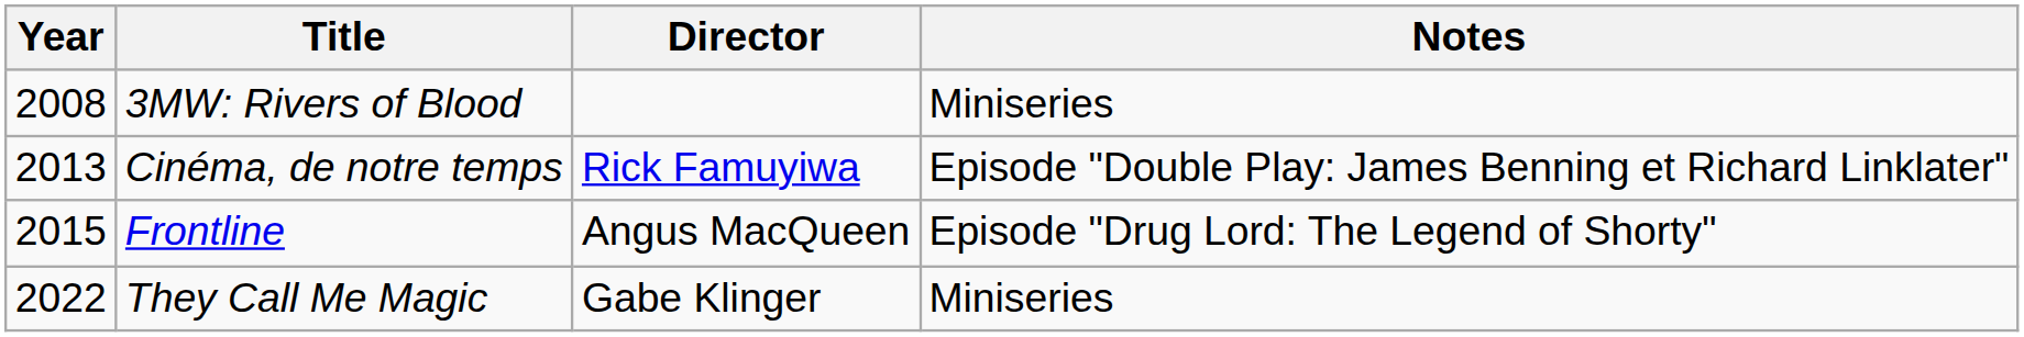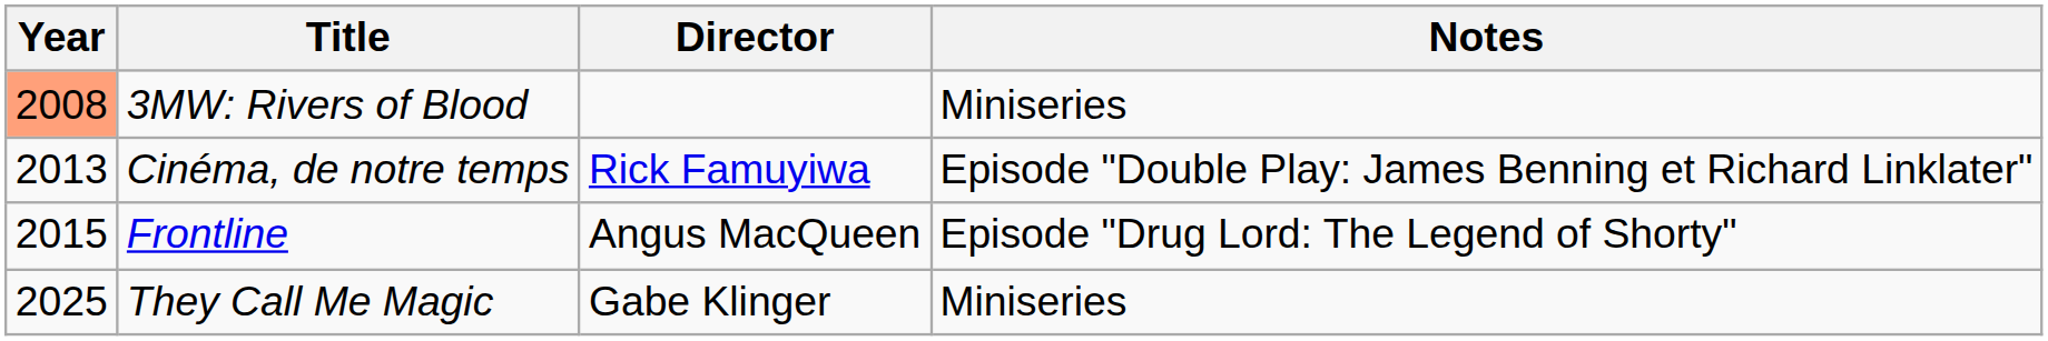 <table class="wikitable">
 <tr>
 <th>Year</th>
 <th>Title</th>
 <th>Director</th>
 <th>Notes</th>
 </tr>
 <tr>
-<td>2008</td>
+<td style="background: lightsalmon;">2008</td>
 <td><em>3MW: Rivers of Blood</em></td>
 <td></td>
 <td>Miniseries</td>
 </tr>
 <tr>
 <td>2013</td>
 <td><em>Cinéma, de notre temps</em></td>
 <td><a href='#'>Rick Famuyiwa</a></td>
 <td>Episode "Double Play: James Benning et Richard Linklater"</td>
 </tr>
 <tr>
 <td>2015</td>
 <td><em><a href='#'>Frontline</a></em></td>
 <td>Angus MacQueen</td>
 <td>Episode "Drug Lord: The Legend of Shorty"</td>
 </tr>
 <tr>
-<td>2022</td>
+<td>2025</td>
 <td><em>They Call Me Magic</em></td>
 <td>Gabe Klinger</td>
 <td>Miniseries</td>
 </tr>
 </table>
